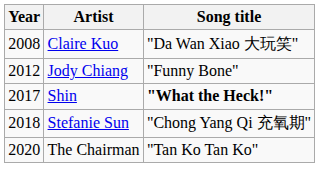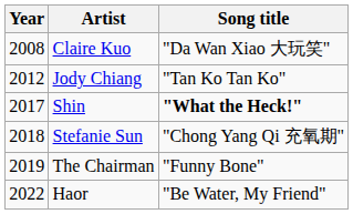 <table class="wikitable sortable">
 <tr>
 <th>Year</th>
 <th>Artist</th>
 <th>Song title</th>
 </tr>
 <tr>
 <td>2008</td>
 <td><a href='#'>Claire Kuo</a></td>
 <td>"Da Wan Xiao 大玩笑"</td>
 </tr>
 <tr>
 <td>2012</td>
 <td><a href='#'>Jody Chiang</a></td>
-<td>"Funny Bone"</td>
+<td>"Tan Ko Tan Ko"</td>
 </tr>
 <tr>
 <td>2017</td>
 <td><a href='#'>Shin</a></td>
 <td><strong>"What the Heck!"</strong></td>
 </tr>
 <tr>
 <td>2018</td>
 <td><a href='#'>Stefanie Sun</a></td>
 <td>"Chong Yang Qi 充氧期"</td>
 </tr>
 <tr>
-<td>2020</td>
+<td>2019</td>
 <td>The Chairman</td>
-<td>"Tan Ko Tan Ko"</td>
+<td>"Funny Bone"</td>
+</tr>
+<tr>
+<td>2022</td>
+<td>Haor</td>
+<td>"Be Water, My Friend"</td>
 </tr>
 </table>
